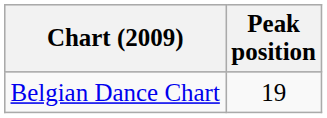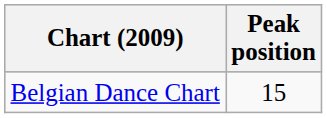 <table class="wikitable">
 <tr>
 <th align="center">Chart (2009)</th>
 <th align="center">Peak<br>position</th>
 </tr>
 <tr>
 <td align="left"><a href='#'>Belgian Dance Chart</a></td>
-<td align="center">19</td>
+<td align="center">15</td>
 </tr>
 </table>
